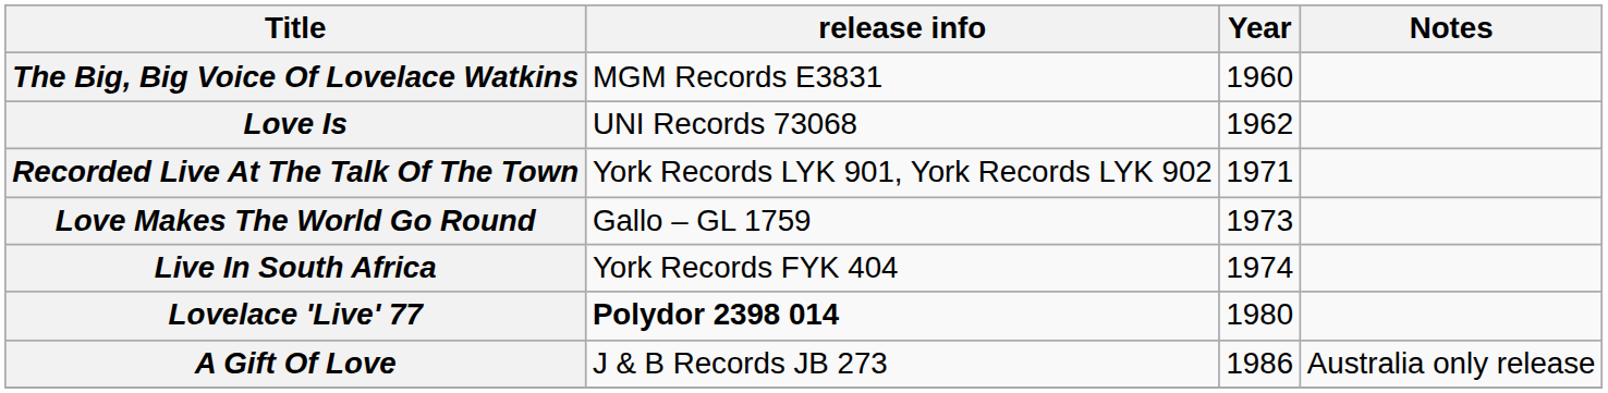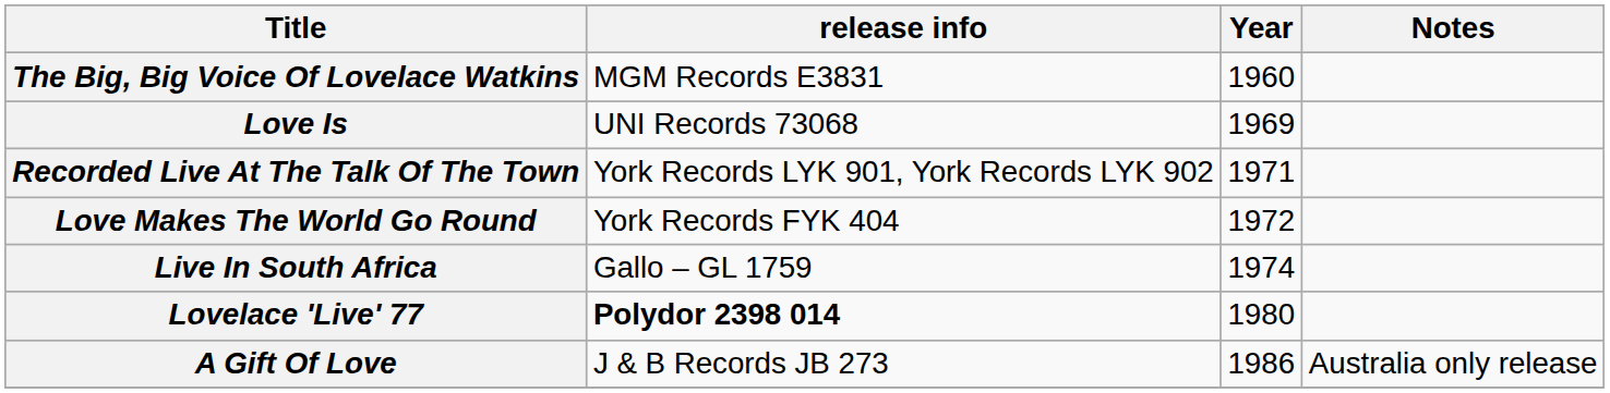 <table class="wikitable plainrowheaders sortable">
 <tr>
 <th scope="col">Title</th>
 <th scope="col">release info</th>
 <th scope="col">Year</th>
 <th scope="col" class="unsortable">Notes</th>
 </tr>
 <tr>
 <th scope="row"><em>The Big, Big Voice Of Lovelace Watkins</em></th>
 <td>MGM Records	E3831</td>
 <td>1960</td>
 <td></td>
 </tr>
 <tr>
 <th scope="row"><em>Love Is</em></th>
 <td>UNI Records 73068</td>
-<td>1962</td>
+<td>1969</td>
 <td></td>
 </tr>
 <tr>
 <th scope="row"><em>Recorded Live At The Talk Of The Town</em></th>
 <td>York Records LYK 901, York Records LYK 902</td>
 <td>1971</td>
 <td></td>
 </tr>
 <tr>
 <th scope="row"><em>Love Makes The World Go Round</em></th>
-<td>Gallo – GL 1759</td>
-<td>1973</td>
+<td>York Records FYK 404</td>
+<td>1972</td>
 <td></td>
 </tr>
 <tr>
 <th scope="row"><em>Live In South Africa</em></th>
-<td>York Records FYK 404</td>
+<td>Gallo – GL 1759</td>
 <td>1974</td>
 <td></td>
 </tr>
 <tr>
 <th scope="row"><em>Lovelace 'Live' 77</em></th>
 <td><strong>Polydor 2398 014</strong></td>
 <td>1980</td>
 <td></td>
 </tr>
 <tr>
 <th scope="row"><em>A Gift Of Love</em></th>
 <td>J & B Records JB 273</td>
 <td>1986</td>
 <td>Australia only release</td>
 </tr>
 <tr>
 </tr>
 </table>
